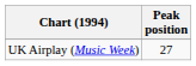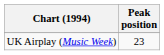 <table class="wikitable sortable plainrowheaders">
 <tr>
 <th>Chart (1994)</th>
 <th>Peak<br>position</th>
 </tr>
 <tr>
 </tr>
 <tr>
 <td>UK Airplay (<em><a href='#'>Music Week</a></em>)</td>
-<td align="center">27</td>
+<td align="center">23</td>
 </tr>
 </table>
